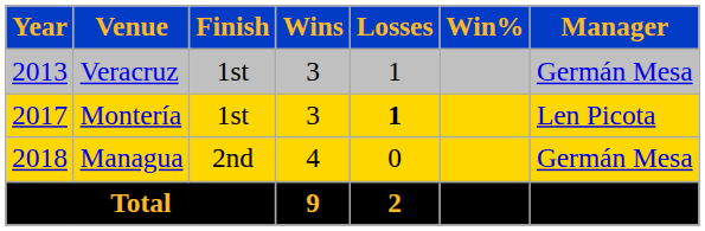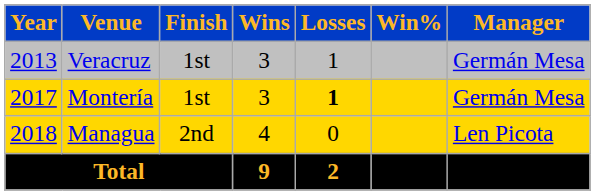 <table class="wikitable sortable plainrowheaders" style="text-align:center;">
 <tr>
 <th scope="col" style="background-color:#013BC6; color:#FDB827;">Year</th>
 <th scope="col" style="background-color:#013BC6; color:#FDB827;">Venue</th>
 <th scope="col" style="background-color:#013BC6; color:#FDB827;">Finish</th>
 <th scope="col" style="background-color:#013BC6; color:#FDB827;">Wins</th>
 <th scope="col" style="background-color:#013BC6; color:#FDB827;">Losses</th>
 <th scope="col" style="background-color:#013BC6; color:#FDB827;">Win%</th>
 <th scope="col" style="background-color:#013BC6; color:#FDB827;">Manager</th>
 </tr>
 <tr style="background:silver;">
 <td><a href='#'>2013</a></td>
 <td align=left> <a href='#'>Veracruz</a></td>
 <td>1st</td>
 <td>3</td>
 <td>1</td>
 <td></td>
 <td align=left> <a href='#'>Germán Mesa</a></td>
 </tr>
 <tr style="background:gold;">
 <td><a href='#'>2017</a></td>
 <td align=left> <a href='#'>Montería</a></td>
 <td>1st</td>
 <td>3</td>
 <td><strong>1</strong></td>
 <td></td>
-<td align=left> <a href='#'>Len Picota</a></td>
+<td align=left> <a href='#'>Germán Mesa</a></td>
 </tr>
 <tr style="background:gold;">
 <td><a href='#'>2018</a></td>
 <td align=left> <a href='#'>Managua</a></td>
 <td>2nd</td>
 <td>4</td>
 <td>0</td>
 <td></td>
-<td align=left> <a href='#'>Germán Mesa</a></td>
+<td align=left> <a href='#'>Len Picota</a></td>
 </tr>
 <tr style="text-align:center; background-color:#000000; color:#FDB827;">
 <td colspan="3"><strong>Total</strong></td>
 <td><strong>9</strong></td>
 <td><strong>2</strong></td>
 <td><strong></strong></td>
 <td></td>
 </tr>
 </table>
